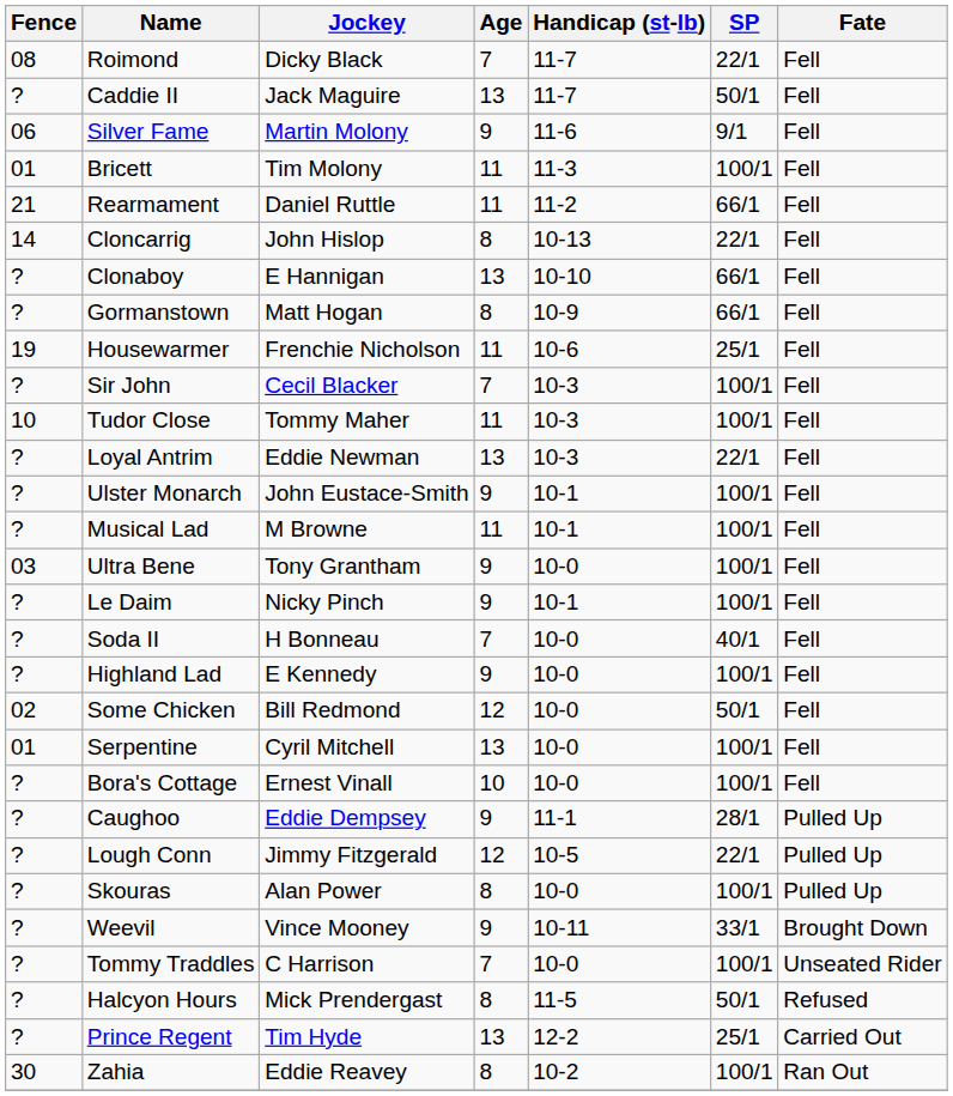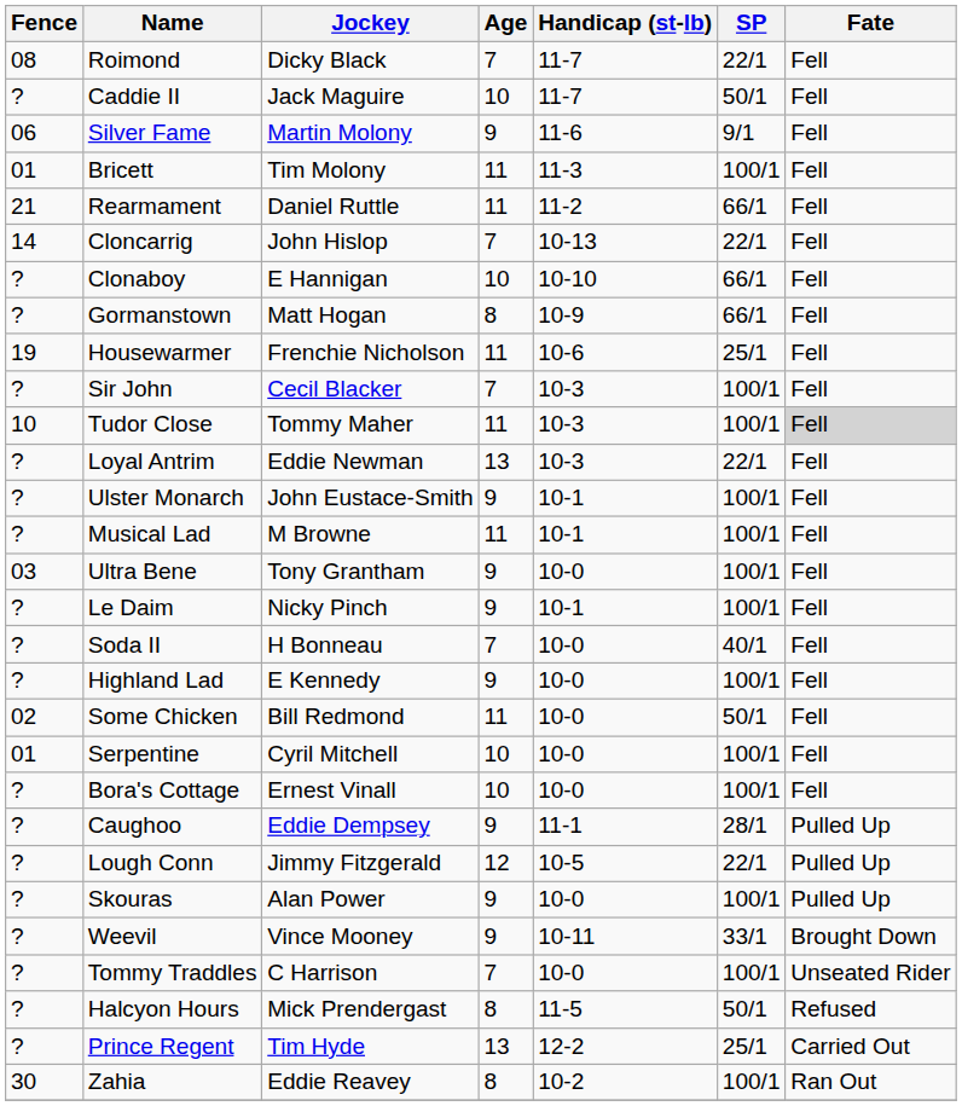 <table class="wikitable sortable">
 <tr>
 <th>Fence</th>
 <th>Name</th>
 <th><a href='#'>Jockey</a></th>
 <th>Age</th>
 <th>Handicap (<a href='#'>st</a>-<a href='#'>lb</a>)</th>
 <th><a href='#'>SP</a></th>
 <th>Fate</th>
 </tr>
 <tr>
 <td>08</td>
 <td>Roimond</td>
 <td>Dicky Black</td>
 <td>7</td>
 <td>11-7</td>
 <td>22/1</td>
 <td>Fell</td>
 </tr>
 <tr>
 <td>?</td>
 <td>Caddie II</td>
 <td>Jack Maguire</td>
-<td>13</td>
+<td>10</td>
 <td>11-7</td>
 <td>50/1</td>
 <td>Fell</td>
 </tr>
 <tr>
 <td>06</td>
 <td><a href='#'>Silver Fame</a></td>
 <td><a href='#'>Martin Molony</a></td>
 <td>9</td>
 <td>11-6</td>
 <td>9/1</td>
 <td>Fell</td>
 </tr>
 <tr>
 <td>01</td>
 <td>Bricett</td>
 <td>Tim Molony</td>
 <td>11</td>
 <td>11-3</td>
 <td>100/1</td>
 <td>Fell</td>
 </tr>
 <tr>
 <td>21</td>
 <td>Rearmament</td>
 <td>Daniel Ruttle</td>
 <td>11</td>
 <td>11-2</td>
 <td>66/1</td>
 <td>Fell</td>
 </tr>
 <tr>
 <td>14</td>
 <td>Cloncarrig</td>
 <td>John Hislop</td>
-<td>8</td>
+<td>7</td>
 <td>10-13</td>
 <td>22/1</td>
 <td>Fell</td>
 </tr>
 <tr>
 <td>?</td>
 <td>Clonaboy</td>
 <td>E Hannigan</td>
-<td>13</td>
+<td>10</td>
 <td>10-10</td>
 <td>66/1</td>
 <td>Fell</td>
 </tr>
 <tr>
 <td>?</td>
 <td>Gormanstown</td>
 <td>Matt Hogan</td>
 <td>8</td>
 <td>10-9</td>
 <td>66/1</td>
 <td>Fell</td>
 </tr>
 <tr>
 <td>19</td>
 <td>Housewarmer</td>
 <td>Frenchie Nicholson</td>
 <td>11</td>
 <td>10-6</td>
 <td>25/1</td>
 <td>Fell</td>
 </tr>
 <tr>
 <td>?</td>
 <td>Sir John</td>
 <td><a href='#'>Cecil Blacker</a></td>
 <td>7</td>
 <td>10-3</td>
 <td>100/1</td>
 <td>Fell</td>
 </tr>
 <tr>
 <td>10</td>
 <td>Tudor Close</td>
 <td>Tommy Maher</td>
 <td>11</td>
 <td>10-3</td>
 <td>100/1</td>
-<td>Fell</td>
+<td style="background: lightgrey;">Fell</td>
 </tr>
 <tr>
 <td>?</td>
 <td>Loyal Antrim</td>
 <td>Eddie Newman</td>
 <td>13</td>
 <td>10-3</td>
 <td>22/1</td>
 <td>Fell</td>
 </tr>
 <tr>
 <td>?</td>
 <td>Ulster Monarch</td>
 <td>John Eustace-Smith</td>
 <td>9</td>
 <td>10-1</td>
 <td>100/1</td>
 <td>Fell</td>
 </tr>
 <tr>
 <td>?</td>
 <td>Musical Lad</td>
 <td>M Browne</td>
 <td>11</td>
 <td>10-1</td>
 <td>100/1</td>
 <td>Fell</td>
 </tr>
 <tr>
 <td>03</td>
 <td>Ultra Bene</td>
 <td>Tony Grantham</td>
 <td>9</td>
 <td>10-0</td>
 <td>100/1</td>
 <td>Fell</td>
 </tr>
 <tr>
 <td>?</td>
 <td>Le Daim</td>
 <td>Nicky Pinch</td>
 <td>9</td>
 <td>10-1</td>
 <td>100/1</td>
 <td>Fell</td>
 </tr>
 <tr>
 <td>?</td>
 <td>Soda II</td>
 <td>H Bonneau</td>
 <td>7</td>
 <td>10-0</td>
 <td>40/1</td>
 <td>Fell</td>
 </tr>
 <tr>
 <td>?</td>
 <td>Highland Lad</td>
 <td>E Kennedy</td>
 <td>9</td>
 <td>10-0</td>
 <td>100/1</td>
 <td>Fell</td>
 </tr>
 <tr>
 <td>02</td>
 <td>Some Chicken</td>
 <td>Bill Redmond</td>
-<td>12</td>
+<td>11</td>
 <td>10-0</td>
 <td>50/1</td>
 <td>Fell</td>
 </tr>
 <tr>
 <td>01</td>
 <td>Serpentine</td>
 <td>Cyril Mitchell</td>
-<td>13</td>
+<td>10</td>
 <td>10-0</td>
 <td>100/1</td>
 <td>Fell</td>
 </tr>
 <tr>
 <td>?</td>
 <td>Bora's Cottage</td>
 <td>Ernest Vinall</td>
 <td>10</td>
 <td>10-0</td>
 <td>100/1</td>
 <td>Fell</td>
 </tr>
 <tr>
 <td>?</td>
 <td>Caughoo</td>
 <td><a href='#'>Eddie Dempsey</a></td>
 <td>9</td>
 <td>11-1</td>
 <td>28/1</td>
 <td>Pulled Up</td>
 </tr>
 <tr>
 <td>?</td>
 <td>Lough Conn</td>
 <td>Jimmy Fitzgerald</td>
 <td>12</td>
 <td>10-5</td>
 <td>22/1</td>
 <td>Pulled Up</td>
 </tr>
 <tr>
 <td>?</td>
 <td>Skouras</td>
 <td>Alan Power</td>
-<td>8</td>
+<td>9</td>
 <td>10-0</td>
 <td>100/1</td>
 <td>Pulled Up</td>
 </tr>
 <tr>
 <td>?</td>
 <td>Weevil</td>
 <td>Vince Mooney</td>
 <td>9</td>
 <td>10-11</td>
 <td>33/1</td>
 <td>Brought Down</td>
 </tr>
 <tr>
 <td>?</td>
 <td>Tommy Traddles</td>
 <td>C Harrison</td>
 <td>7</td>
 <td>10-0</td>
 <td>100/1</td>
 <td>Unseated Rider</td>
 </tr>
 <tr>
 <td>?</td>
 <td>Halcyon Hours</td>
 <td>Mick Prendergast</td>
 <td>8</td>
 <td>11-5</td>
 <td>50/1</td>
 <td>Refused</td>
 </tr>
 <tr>
 <td>?</td>
 <td><a href='#'>Prince Regent</a></td>
 <td><a href='#'>Tim Hyde</a></td>
 <td>13</td>
 <td>12-2</td>
 <td>25/1</td>
 <td>Carried Out</td>
 </tr>
 <tr>
 <td>30</td>
 <td>Zahia</td>
 <td>Eddie Reavey</td>
 <td>8</td>
 <td>10-2</td>
 <td>100/1</td>
 <td>Ran Out</td>
 </tr>
 <tr>
 </tr>
 </table>
